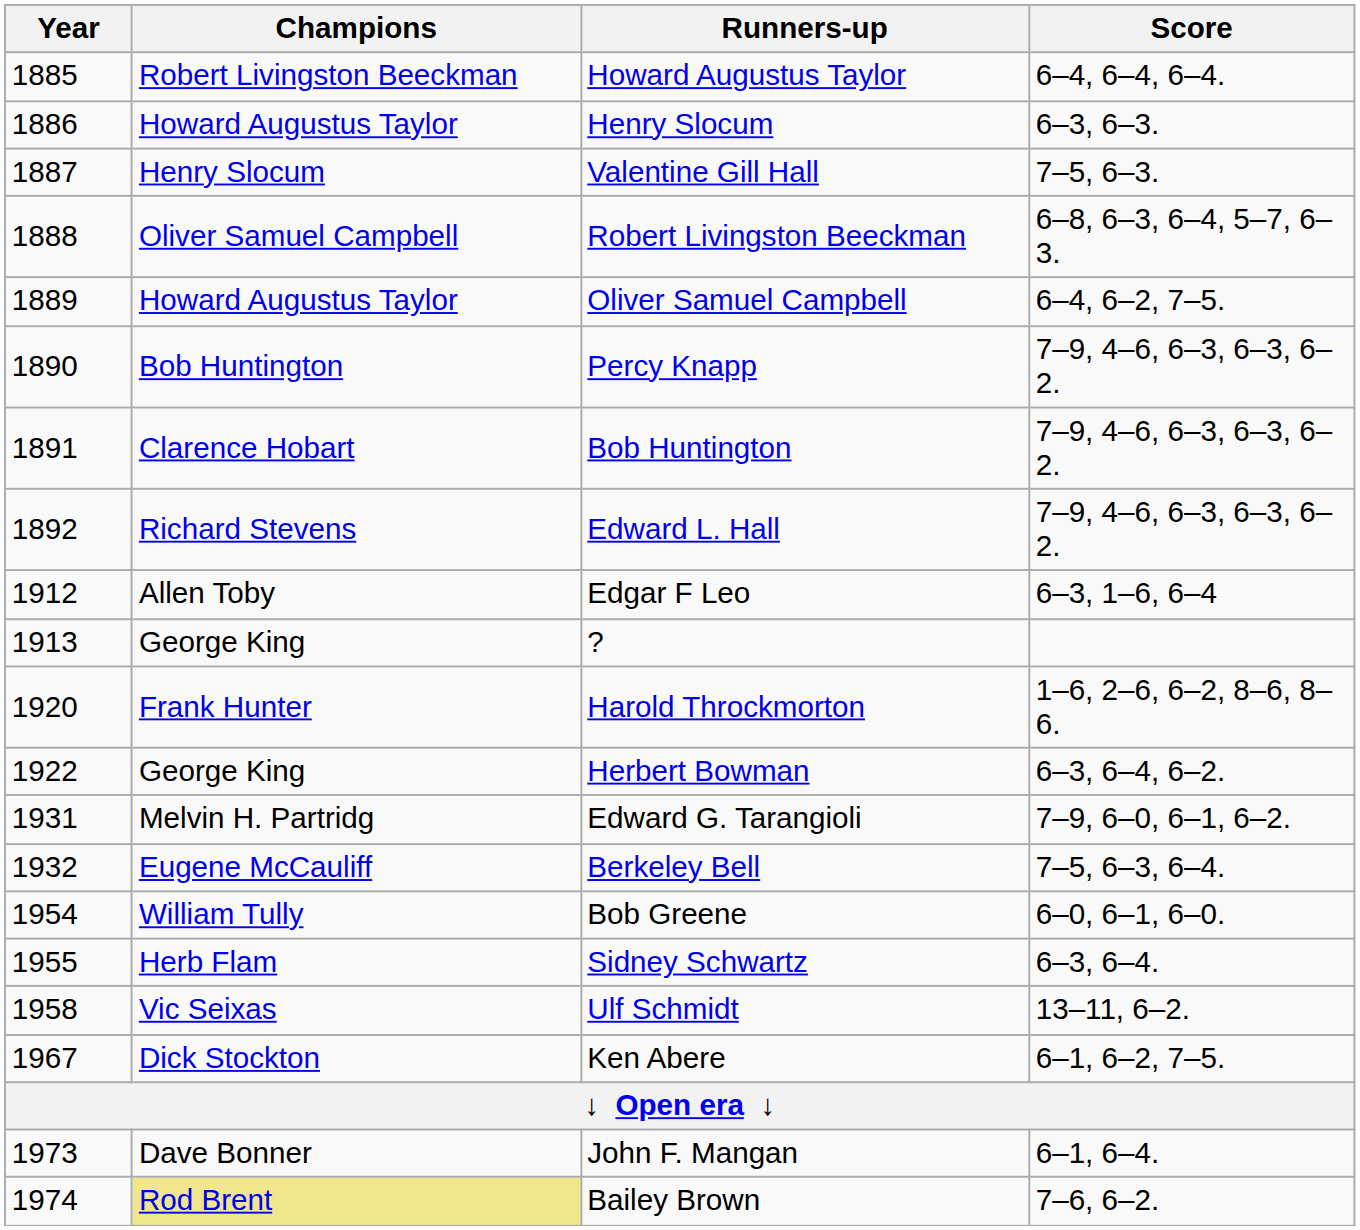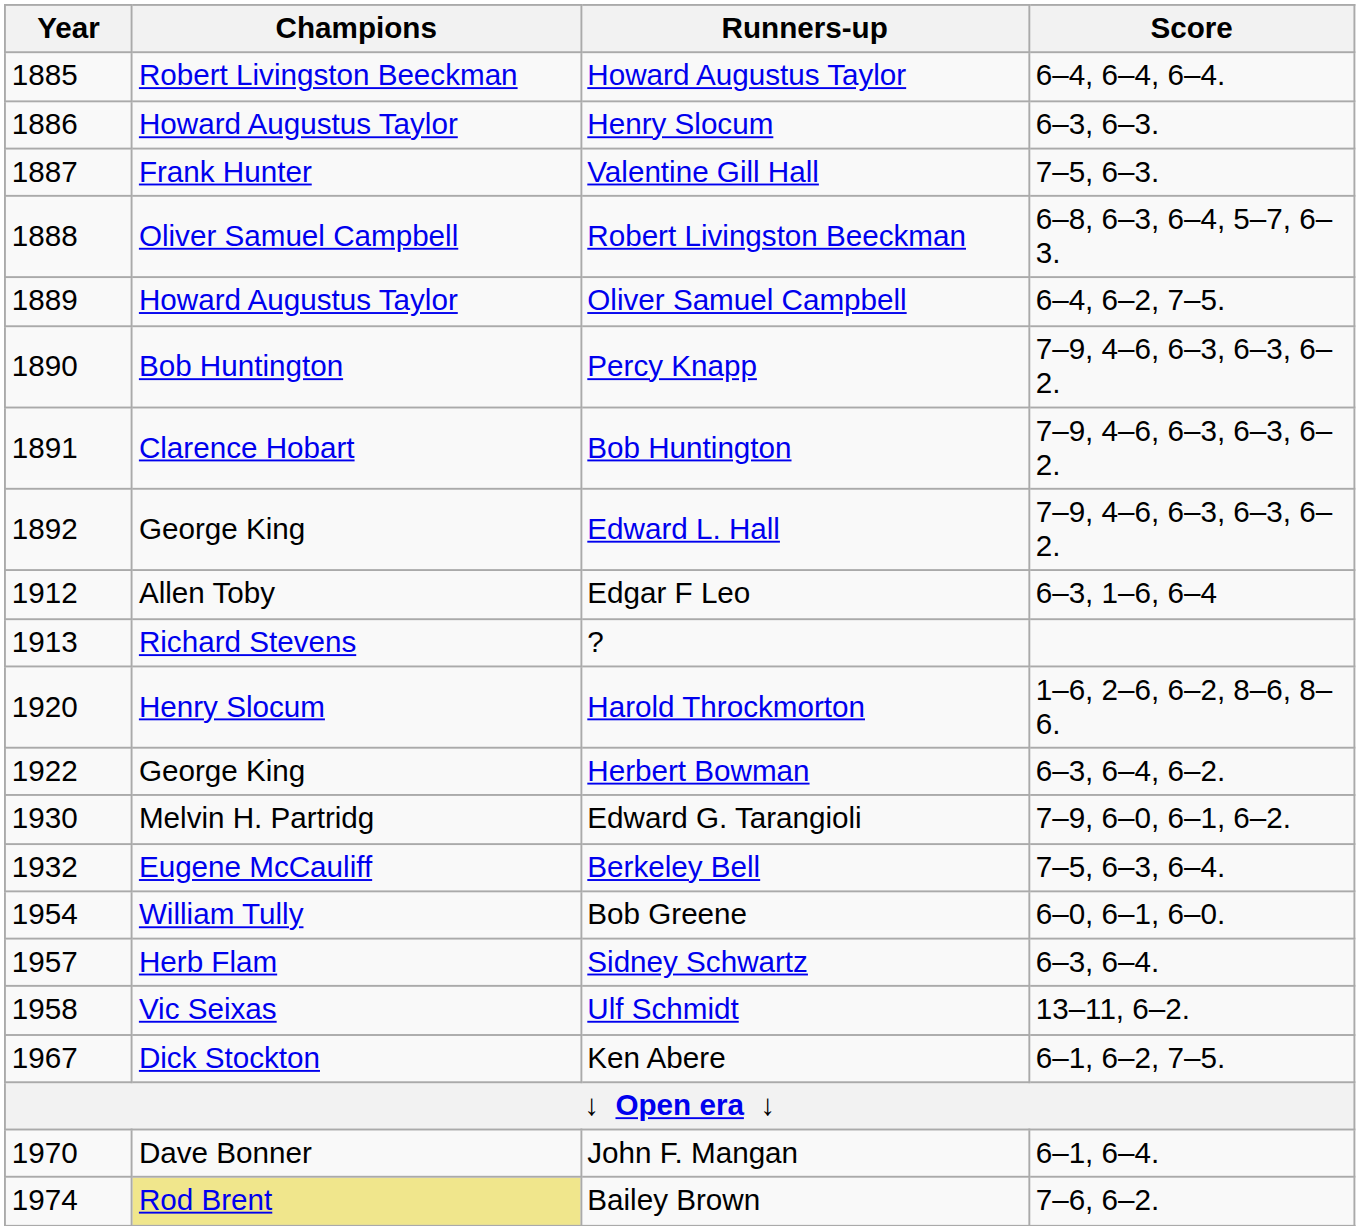 <table class="wikitable" style="font-size:98%;">
 <tr>
 <th style="width:60px;">Year</th>
 <th style="width:230px;">Champions</th>
 <th style="width:230px;">Runners-up</th>
 <th style="width:165px;">Score</th>
 </tr>
 <tr>
 <td>1885</td>
 <td>  <a href='#'>Robert Livingston Beeckman</a></td>
 <td> <a href='#'>Howard Augustus Taylor</a></td>
 <td>6–4, 6–4, 6–4.</td>
 </tr>
 <tr>
 <td>1886</td>
 <td> <a href='#'>Howard Augustus Taylor</a></td>
 <td> <a href='#'>Henry Slocum</a></td>
 <td>6–3, 6–3.</td>
 </tr>
 <tr>
 <td>1887</td>
-<td> <a href='#'>Henry Slocum</a></td>
+<td> <a href='#'>Frank Hunter</a></td>
 <td> <a href='#'>Valentine Gill Hall</a></td>
 <td>7–5, 6–3.</td>
 </tr>
 <tr>
 <td>1888</td>
 <td> <a href='#'>Oliver Samuel Campbell</a></td>
 <td>  <a href='#'>Robert Livingston Beeckman</a></td>
 <td>6–8, 6–3, 6–4, 5–7, 6–3.</td>
 </tr>
 <tr>
 <td>1889</td>
 <td> <a href='#'>Howard Augustus Taylor</a></td>
 <td> <a href='#'>Oliver Samuel Campbell</a></td>
 <td>6–4, 6–2, 7–5.</td>
 </tr>
 <tr>
 <td>1890</td>
 <td> <a href='#'>Bob Huntington</a></td>
 <td> <a href='#'>Percy Knapp</a></td>
 <td>7–9, 4–6, 6–3, 6–3, 6–2.</td>
 </tr>
 <tr>
 <td>1891</td>
 <td> <a href='#'>Clarence Hobart</a></td>
 <td> <a href='#'>Bob Huntington</a></td>
 <td>7–9, 4–6, 6–3, 6–3, 6–2.</td>
 </tr>
 <tr>
 <td>1892</td>
-<td> <a href='#'>Richard Stevens</a></td>
+<td>  George King</td>
 <td> <a href='#'>Edward L. Hall</a></td>
 <td>7–9, 4–6, 6–3, 6–3, 6–2.</td>
 </tr>
 <tr>
 <td>1912</td>
 <td> Allen Toby</td>
 <td> Edgar F Leo</td>
 <td>6–3, 1–6, 6–4</td>
 </tr>
 <tr>
 <td>1913</td>
-<td>  George King</td>
+<td> <a href='#'>Richard Stevens</a></td>
 <td>?</td>
 <td></td>
 </tr>
 <tr>
 <td>1920</td>
-<td> <a href='#'>Frank Hunter</a></td>
+<td> <a href='#'>Henry Slocum</a></td>
 <td> <a href='#'>Harold Throckmorton</a></td>
 <td>1–6, 2–6, 6–2, 8–6, 8–6.</td>
 </tr>
 <tr>
 <td>1922</td>
 <td> George King</td>
 <td> <a href='#'>Herbert Bowman</a></td>
 <td>6–3, 6–4, 6–2.</td>
 </tr>
 <tr>
-<td>1931</td>
+<td>1930</td>
 <td> Melvin H. Partridg</td>
 <td> Edward G. Tarangioli</td>
 <td>7–9, 6–0, 6–1, 6–2.</td>
 </tr>
 <tr>
 <td>1932</td>
 <td> <a href='#'>Eugene McCauliff</a></td>
 <td> <a href='#'>Berkeley Bell</a></td>
 <td>7–5, 6–3, 6–4.</td>
 </tr>
 <tr>
 <td>1954</td>
 <td> <a href='#'>William Tully</a></td>
 <td> Bob Greene</td>
 <td>6–0, 6–1, 6–0.</td>
 </tr>
 <tr>
-<td>1955</td>
+<td>1957</td>
 <td> <a href='#'>Herb Flam</a></td>
 <td> <a href='#'>Sidney Schwartz</a></td>
 <td>6–3, 6–4.</td>
 </tr>
 <tr>
 <td>1958</td>
 <td> <a href='#'>Vic Seixas</a></td>
 <td> <a href='#'>Ulf Schmidt</a></td>
 <td>13–11, 6–2.</td>
 </tr>
 <tr>
 <td>1967</td>
 <td> <a href='#'>Dick Stockton</a></td>
 <td> Ken Abere</td>
 <td>6–1, 6–2, 7–5.</td>
 </tr>
 <tr>
 <th colspan=4 align=center>↓  <a href='#'>Open era</a>  ↓</th>
 </tr>
 <tr>
-<td>1973</td>
+<td>1970</td>
 <td> Dave Bonner</td>
 <td> John F. Mangan</td>
 <td>6–1, 6–4.</td>
 </tr>
 <tr>
 <td>1974</td>
 <td style="background: khaki;"> <a href='#'>Rod Brent</a></td>
 <td> Bailey Brown</td>
 <td>7–6, 6–2.</td>
 </tr>
 <tr>
 </tr>
 </table>
